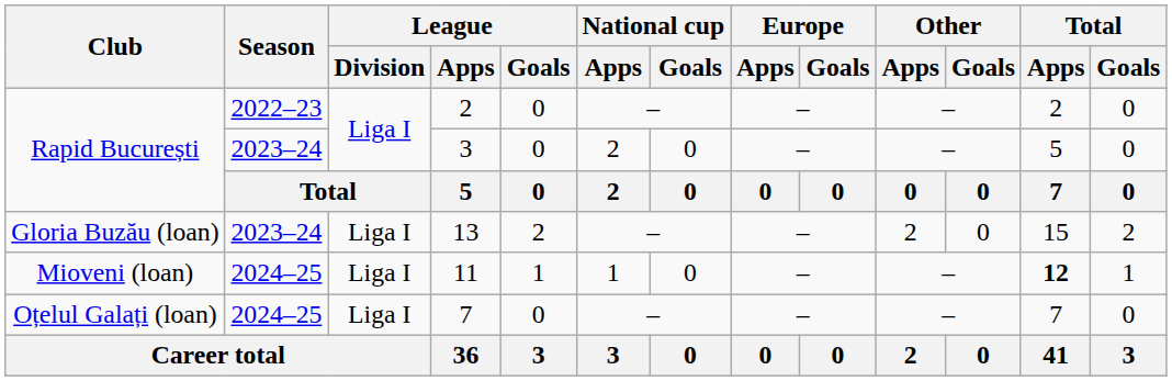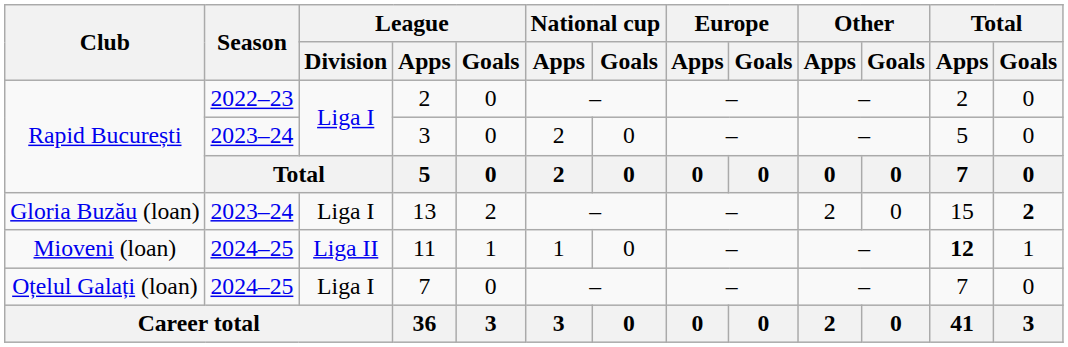 <table class=wikitable style=text-align:center>
 <tr>
 <th rowspan="2">Club</th>
 <th rowspan="2">Season</th>
 <th colspan="3">League</th>
 <th colspan="2">National cup</th>
 <th colspan="2">Europe</th>
 <th colspan="2">Other</th>
 <th colspan="2">Total</th>
 </tr>
 <tr>
 <th>Division</th>
 <th>Apps</th>
 <th>Goals</th>
 <th>Apps</th>
 <th>Goals</th>
 <th>Apps</th>
 <th>Goals</th>
 <th>Apps</th>
 <th>Goals</th>
 <th>Apps</th>
 <th>Goals</th>
 </tr>
 <tr>
 <td rowspan="3"><a href='#'>Rapid București</a></td>
 <td><a href='#'>2022–23</a></td>
 <td rowspan="2"><a href='#'>Liga I</a></td>
 <td>2</td>
 <td>0</td>
 <td colspan="2">–</td>
 <td colspan="2">–</td>
 <td colspan="2">–</td>
 <td>2</td>
 <td>0</td>
 </tr>
 <tr>
 <td><a href='#'>2023–24</a></td>
 <td>3</td>
 <td>0</td>
 <td>2</td>
 <td>0</td>
 <td colspan="2">–</td>
 <td colspan="2">–</td>
 <td>5</td>
 <td>0</td>
 </tr>
 <tr>
 <th colspan="2">Total</th>
 <th>5</th>
 <th>0</th>
 <th>2</th>
 <th>0</th>
 <th>0</th>
 <th>0</th>
 <th>0</th>
 <th>0</th>
 <th>7</th>
 <th>0</th>
 </tr>
 <tr>
 <td><a href='#'>Gloria Buzău</a> (loan)</td>
 <td><a href='#'>2023–24</a></td>
 <td>Liga I</td>
 <td>13</td>
 <td>2</td>
 <td colspan="2">–</td>
 <td colspan="2">–</td>
 <td>2</td>
 <td>0</td>
 <td>15</td>
-<td>2</td>
+<td><strong>2</strong></td>
 </tr>
 <tr>
 <td><a href='#'>Mioveni</a> (loan)</td>
 <td><a href='#'>2024–25</a></td>
-<td>Liga I</td>
+<td><a href='#'>Liga II</a></td>
 <td>11</td>
 <td>1</td>
 <td>1</td>
 <td>0</td>
 <td colspan="2">–</td>
 <td colspan="2">–</td>
 <td><strong>12</strong></td>
 <td>1</td>
 </tr>
 <tr>
 <td><a href='#'>Oțelul Galați</a> (loan)</td>
 <td><a href='#'>2024–25</a></td>
 <td>Liga I</td>
 <td>7</td>
 <td>0</td>
 <td colspan="2">–</td>
 <td colspan="2">–</td>
 <td colspan="2">–</td>
 <td>7</td>
 <td>0</td>
 </tr>
 <tr>
 <th colspan="3">Career total</th>
 <th>36</th>
 <th>3</th>
 <th>3</th>
 <th>0</th>
 <th>0</th>
 <th>0</th>
 <th>2</th>
 <th>0</th>
 <th>41</th>
 <th>3</th>
 </tr>
 </table>
